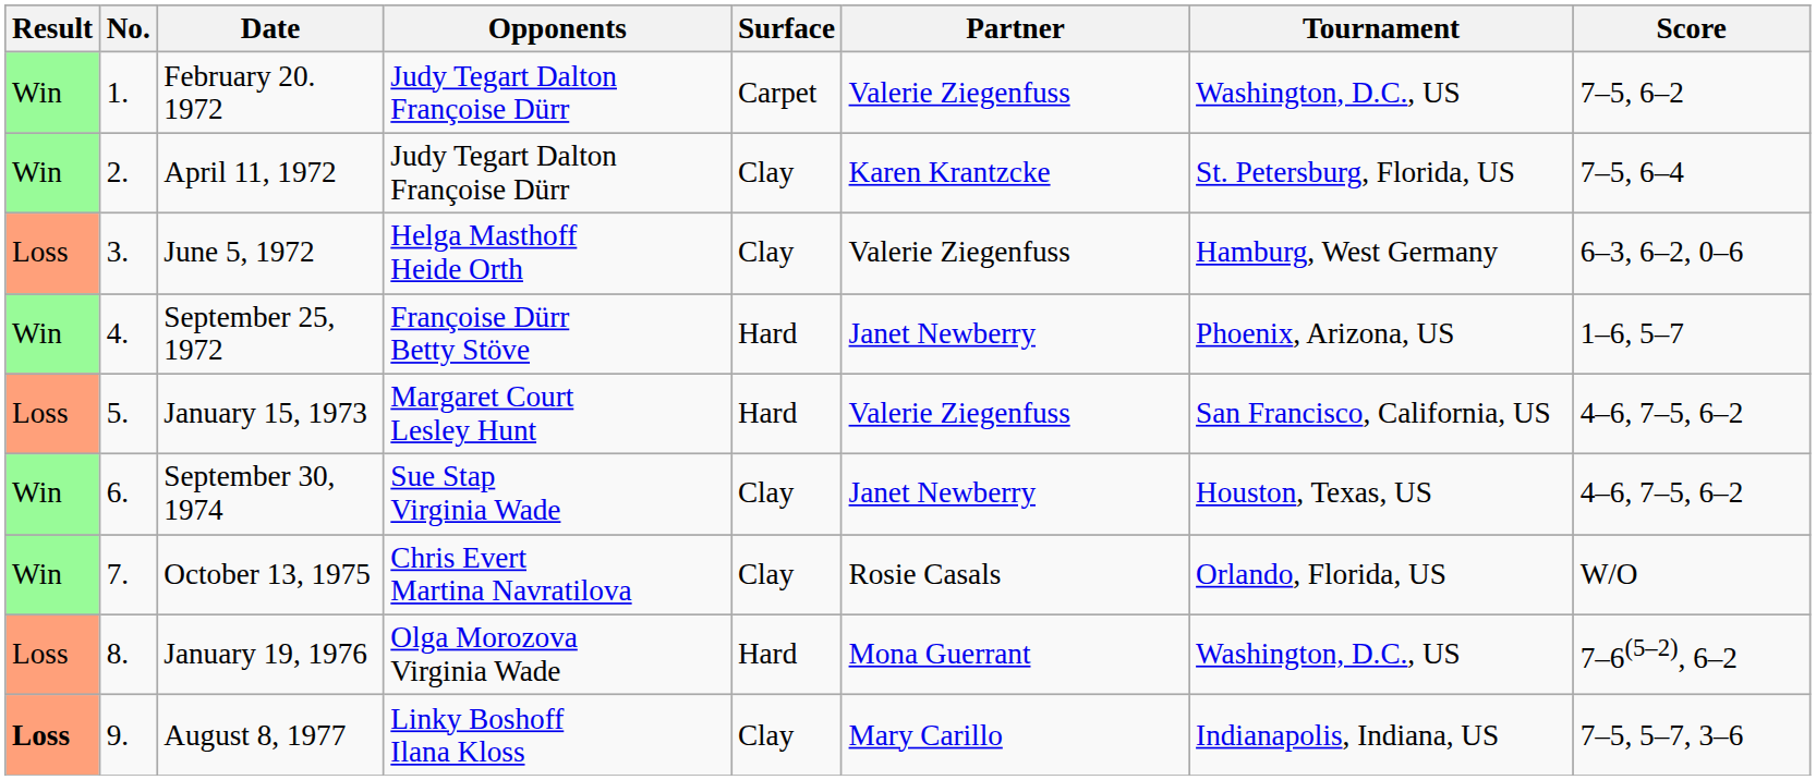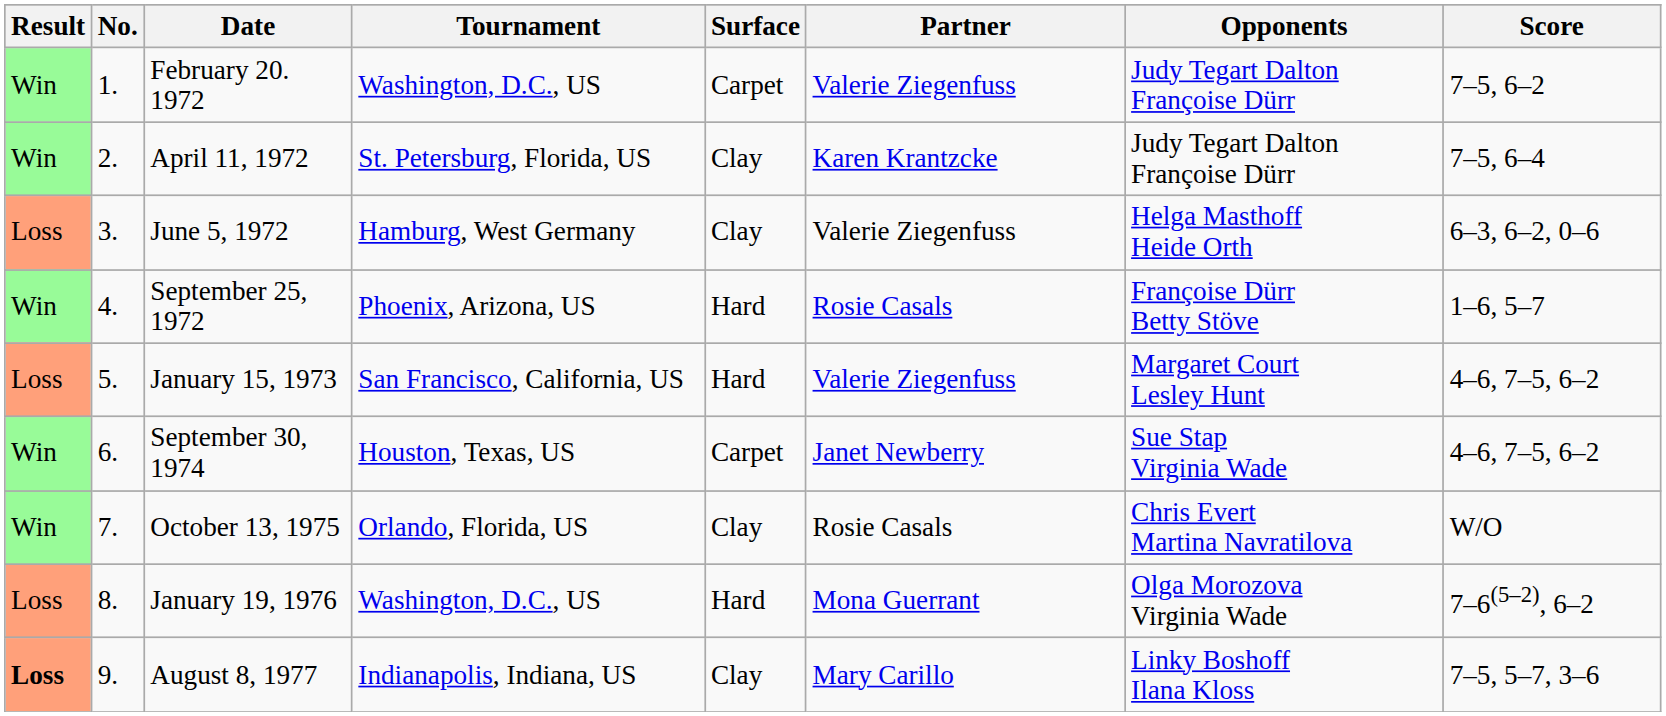 <table class="sortable wikitable">
 <tr>
 <th style="width:40px">Result</th>
 <th style="width:20px" class="unsortable">No.</th>
 <th style="width:115px">Date</th>
-<th style="width:180px">Opponents</th>
+<th style="width:200px">Tournament</th>
 <th style="width:50px">Surface</th>
 <th style="width:180px">Partner</th>
-<th style="width:200px">Tournament</th>
+<th style="width:180px">Opponents</th>
 <th style="width:120px" class="unsortable">Score</th>
 </tr>
 <tr>
 <td style="background:#98fb98;">Win</td>
 <td>1.</td>
 <td>February 20. 1972</td>
-<td> <a href='#'>Judy Tegart Dalton</a> <br>  <a href='#'>Françoise Dürr</a></td>
+<td><a href='#'>Washington, D.C.</a>, US</td>
 <td>Carpet</td>
 <td> <a href='#'>Valerie Ziegenfuss</a></td>
-<td><a href='#'>Washington, D.C.</a>, US</td>
+<td> <a href='#'>Judy Tegart Dalton</a> <br>  <a href='#'>Françoise Dürr</a></td>
 <td>7–5, 6–2</td>
 </tr>
 <tr>
 <td style="background:#98fb98;">Win</td>
 <td>2.</td>
 <td>April 11, 1972</td>
-<td> Judy Tegart Dalton <br>  Françoise Dürr</td>
+<td><a href='#'>St. Petersburg</a>, Florida, US</td>
 <td>Clay</td>
 <td> <a href='#'>Karen Krantzcke</a></td>
-<td><a href='#'>St. Petersburg</a>, Florida, US</td>
+<td> Judy Tegart Dalton <br>  Françoise Dürr</td>
 <td>7–5, 6–4</td>
 </tr>
 <tr>
 <td style="background:#ffa07a;">Loss</td>
 <td>3.</td>
 <td>June 5, 1972</td>
-<td> <a href='#'>Helga Masthoff</a> <br>  <a href='#'>Heide Orth</a></td>
+<td><a href='#'>Hamburg</a>, West Germany</td>
 <td>Clay</td>
 <td> Valerie Ziegenfuss</td>
-<td><a href='#'>Hamburg</a>, West Germany</td>
+<td> <a href='#'>Helga Masthoff</a> <br>  <a href='#'>Heide Orth</a></td>
 <td>6–3, 6–2, 0–6</td>
 </tr>
 <tr>
 <td style="background:#98fb98;">Win</td>
 <td>4.</td>
 <td>September 25, 1972</td>
+<td><a href='#'>Phoenix</a>, Arizona, US</td>
+<td>Hard</td>
+<td> <a href='#'>Rosie Casals</a></td>
 <td> <a href='#'>Françoise Dürr</a> <br>  <a href='#'>Betty Stöve</a></td>
-<td>Hard</td>
-<td> <a href='#'>Janet Newberry</a></td>
-<td><a href='#'>Phoenix</a>, Arizona, US</td>
 <td>1–6, 5–7</td>
 </tr>
 <tr>
 <td style="background:#ffa07a;">Loss</td>
 <td>5.</td>
 <td>January 15, 1973</td>
-<td> <a href='#'>Margaret Court</a> <br>  <a href='#'>Lesley Hunt</a></td>
+<td><a href='#'>San Francisco</a>, California, US</td>
 <td>Hard</td>
 <td> <a href='#'>Valerie Ziegenfuss</a></td>
-<td><a href='#'>San Francisco</a>, California, US</td>
+<td> <a href='#'>Margaret Court</a> <br>  <a href='#'>Lesley Hunt</a></td>
 <td>4–6, 7–5, 6–2</td>
 </tr>
 <tr>
 <td style="background:#98fb98;">Win</td>
 <td>6.</td>
 <td>September 30, 1974</td>
+<td><a href='#'>Houston</a>, Texas, US</td>
+<td>Carpet</td>
+<td> <a href='#'>Janet Newberry</a></td>
 <td> <a href='#'>Sue Stap</a> <br>  <a href='#'>Virginia Wade</a></td>
-<td>Clay</td>
-<td> <a href='#'>Janet Newberry</a></td>
-<td><a href='#'>Houston</a>, Texas, US</td>
 <td>4–6, 7–5, 6–2</td>
 </tr>
 <tr>
 <td style="background:#98fb98;">Win</td>
 <td>7.</td>
 <td>October 13, 1975</td>
-<td> <a href='#'>Chris Evert</a> <br>  <a href='#'>Martina Navratilova</a></td>
+<td><a href='#'>Orlando</a>, Florida, US</td>
 <td>Clay</td>
 <td> Rosie Casals</td>
-<td><a href='#'>Orlando</a>, Florida, US</td>
+<td> <a href='#'>Chris Evert</a> <br>  <a href='#'>Martina Navratilova</a></td>
 <td>W/O</td>
 </tr>
 <tr>
 <td style="background:#ffa07a;">Loss</td>
 <td>8.</td>
 <td>January 19, 1976</td>
-<td> <a href='#'>Olga Morozova</a> <br>  Virginia Wade</td>
+<td><a href='#'>Washington, D.C.</a>, US</td>
 <td>Hard</td>
 <td> <a href='#'>Mona Guerrant</a></td>
-<td><a href='#'>Washington, D.C.</a>, US</td>
+<td> <a href='#'>Olga Morozova</a> <br>  Virginia Wade</td>
 <td>7–6<sup>(5–2)</sup>, 6–2</td>
 </tr>
 <tr>
 <td style="background:#ffa07a;"><strong>Loss</strong></td>
 <td>9.</td>
 <td>August 8, 1977</td>
-<td> <a href='#'>Linky Boshoff</a> <br>  <a href='#'>Ilana Kloss</a></td>
+<td><a href='#'>Indianapolis</a>, Indiana, US</td>
 <td>Clay</td>
 <td> <a href='#'>Mary Carillo</a></td>
-<td><a href='#'>Indianapolis</a>, Indiana, US</td>
+<td> <a href='#'>Linky Boshoff</a> <br>  <a href='#'>Ilana Kloss</a></td>
 <td>7–5, 5–7, 3–6</td>
 </tr>
 </table>
